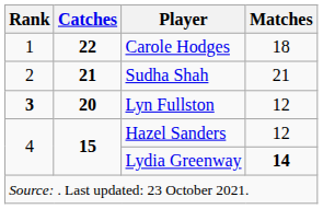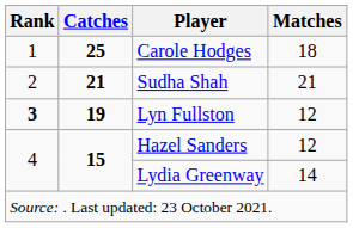 <table class="wikitable" style="font-size:97%; text-align:center">
 <tr>
 <th>Rank</th>
 <th><a href='#'>Catches</a></th>
 <th>Player</th>
 <th>Matches</th>
 </tr>
 <tr>
 <td>1</td>
-<td><strong>22</strong></td>
+<td><strong>25</strong></td>
 <td align="left"> <a href='#'>Carole Hodges</a></td>
 <td>18</td>
 </tr>
 <tr>
 <td>2</td>
 <td><strong>21</strong></td>
 <td align="left"> <a href='#'>Sudha Shah</a></td>
 <td>21</td>
 </tr>
 <tr>
 <td><strong>3</strong></td>
-<td><strong>20</strong></td>
+<td><strong>19</strong></td>
 <td align="left"> <a href='#'>Lyn Fullston</a></td>
 <td>12</td>
 </tr>
 <tr>
 <td rowspan=2>4</td>
 <td rowspan=2><strong>15</strong></td>
 <td align="left"> <a href='#'>Hazel Sanders</a></td>
 <td>12</td>
 </tr>
 <tr>
 <td align="left"> <a href='#'>Lydia Greenway</a></td>
-<td><strong>14</strong></td>
+<td>14</td>
 </tr>
 <tr>
 <td colspan=9 style="text-align:left"><small><em>Source: </em>. Last updated: 23 October 2021.</small></td>
 </tr>
 </table>
